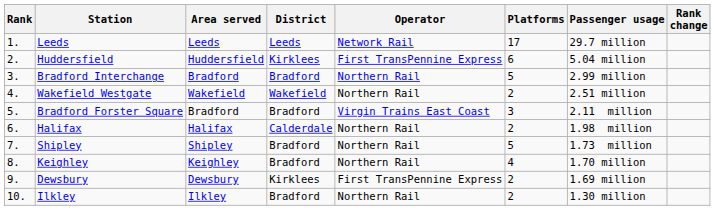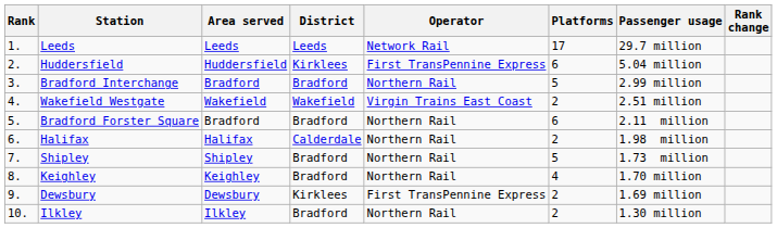 <table class="wikitable sortable"  width= align=center>
 <tr style="background:lightgrey;">
 <th>Rank</th>
 <th>Station</th>
 <th>Area served</th>
 <th>District</th>
 <th>Operator</th>
 <th>Platforms</th>
 <th>Passenger usage</th>
 <th>Rank<br>change</th>
 </tr>
 <tr>
 <td>1.</td>
 <td><a href='#'>Leeds</a></td>
 <td><a href='#'>Leeds</a></td>
 <td><a href='#'>Leeds</a></td>
 <td><a href='#'>Network Rail</a></td>
 <td>17</td>
 <td>29.7 million</td>
 <td></td>
 </tr>
 <tr>
 <td>2.</td>
 <td><a href='#'>Huddersfield</a></td>
 <td><a href='#'>Huddersfield</a></td>
 <td><a href='#'>Kirklees</a></td>
 <td><a href='#'>First TransPennine Express</a></td>
 <td>6</td>
 <td>5.04 million</td>
 <td></td>
 </tr>
 <tr>
 <td>3.</td>
 <td><a href='#'>Bradford Interchange</a></td>
 <td><a href='#'>Bradford</a></td>
 <td><a href='#'>Bradford</a></td>
 <td><a href='#'>Northern Rail</a></td>
 <td>5</td>
 <td>2.99 million</td>
 <td></td>
 </tr>
 <tr>
 <td>4.</td>
 <td><a href='#'>Wakefield Westgate</a></td>
 <td><a href='#'>Wakefield</a></td>
 <td><a href='#'>Wakefield</a></td>
-<td>Northern Rail</td>
+<td><a href='#'>Virgin Trains East Coast</a></td>
 <td>2</td>
 <td>2.51 million</td>
 <td></td>
 </tr>
 <tr>
 <td>5.</td>
 <td><a href='#'>Bradford Forster Square</a></td>
 <td>Bradford</td>
 <td>Bradford</td>
-<td><a href='#'>Virgin Trains East Coast</a></td>
-<td>3</td>
+<td>Northern Rail</td>
+<td>6</td>
 <td>2.11  million</td>
 <td></td>
 </tr>
 <tr>
 <td>6.</td>
 <td><a href='#'>Halifax</a></td>
 <td><a href='#'>Halifax</a></td>
 <td><a href='#'>Calderdale</a></td>
 <td>Northern Rail</td>
 <td>2</td>
 <td>1.98  million</td>
 <td></td>
 </tr>
 <tr>
 <td>7.</td>
 <td><a href='#'>Shipley</a></td>
 <td><a href='#'>Shipley</a></td>
 <td>Bradford</td>
 <td>Northern Rail</td>
 <td>5</td>
 <td>1.73  million</td>
 <td></td>
 </tr>
 <tr>
 <td>8.</td>
 <td><a href='#'>Keighley</a></td>
 <td><a href='#'>Keighley</a></td>
 <td>Bradford</td>
 <td>Northern Rail</td>
 <td>4</td>
 <td>1.70 million</td>
 <td></td>
 </tr>
 <tr>
 <td>9.</td>
 <td><a href='#'>Dewsbury</a></td>
 <td><a href='#'>Dewsbury</a></td>
 <td>Kirklees</td>
 <td>First TransPennine Express</td>
 <td>2</td>
 <td>1.69 million</td>
 <td></td>
 </tr>
 <tr>
 <td>10.</td>
 <td><a href='#'>Ilkley</a></td>
 <td><a href='#'>Ilkley</a></td>
 <td>Bradford</td>
 <td>Northern Rail</td>
 <td>2</td>
 <td>1.30 million</td>
 <td></td>
 </tr>
 </table>
